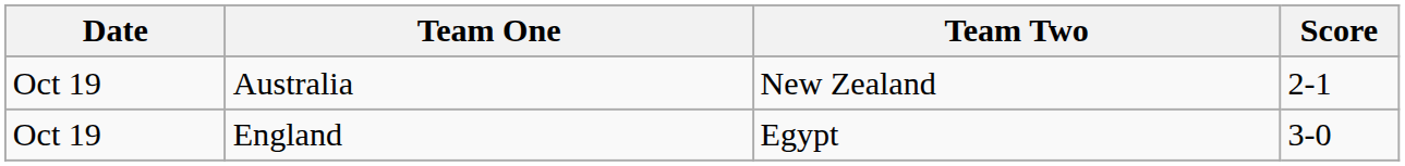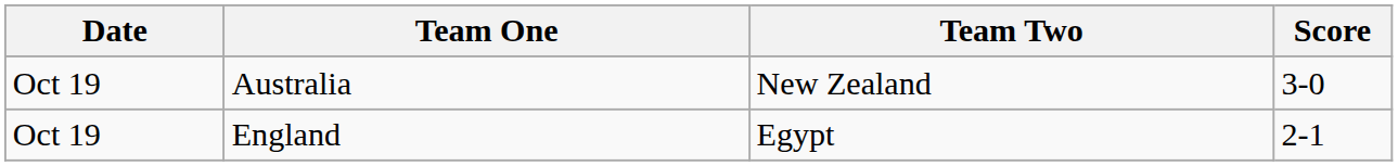 <table class="wikitable">
 <tr>
 <th width=100>Date</th>
 <th width=250>Team One</th>
 <th width=250>Team Two</th>
 <th width=50>Score</th>
 </tr>
 <tr>
 <td>Oct 19</td>
 <td> Australia</td>
 <td> New Zealand</td>
-<td>2-1</td>
+<td>3-0</td>
 </tr>
 <tr>
 <td>Oct 19</td>
 <td> England</td>
 <td> Egypt</td>
-<td>3-0</td>
+<td>2-1</td>
 </tr>
 </table>
